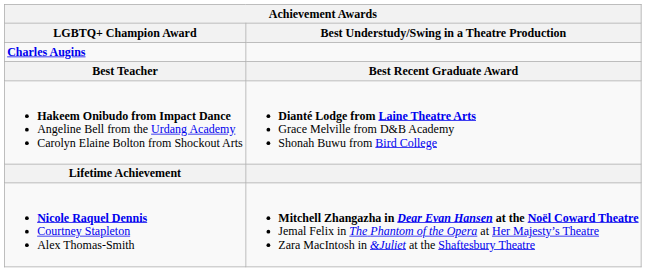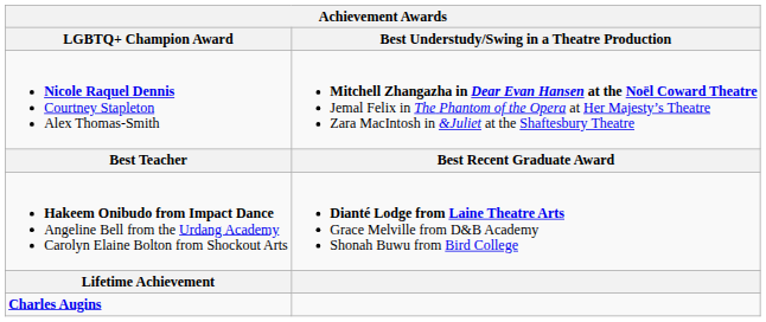 <table class="wikitable">
 <tr>
 <th colspan="2">Achievement Awards</th>
 </tr>
 <tr>
 <th>LGBTQ+ Champion Award</th>
 <th>Best Understudy/Swing in a Theatre Production</th>
 </tr>
 <tr>
-<td><strong><a href='#'>Charles Augins</a></strong></td>
-<td></td>
+<td><br><ul><li><strong><a href='#'>Nicole Raquel Dennis</a></strong></li><li><a href='#'>Courtney Stapleton</a></li><li>Alex Thomas-Smith</li></ul></td>
+<td><br><ul><li><strong>Mitchell Zhangazha in <em><a href='#'>Dear Evan Hansen</a></em> at the <a href='#'>Noël Coward Theatre</a></strong></li><li>Jemal Felix in <a href='#'><em>The</em> <em>Phantom of the Opera</em></a> at <a href='#'>Her Majesty’s Theatre</a></li><li>Zara MacIntosh in <em><a href='#'>&Juliet</a></em> at the <a href='#'>Shaftesbury Theatre</a></li></ul></td>
 </tr>
 <tr>
 <th>Best Teacher</th>
 <th>Best Recent Graduate Award</th>
 </tr>
 <tr>
 <td><br><ul><li><strong>Hakeem Onibudo from Impact Dance</strong></li><li>Angeline Bell from the <a href='#'>Urdang Academy</a></li><li>Carolyn Elaine Bolton from Shockout Arts</li></ul></td>
 <td><br><ul><li><strong>Dianté Lodge from <a href='#'>Laine Theatre Arts</a></strong></li><li>Grace Melville from D&B Academy</li><li>Shonah Buwu from <a href='#'>Bird College</a></li></ul></td>
 </tr>
 <tr>
 <th>Lifetime Achievement</th>
 <th></th>
 </tr>
 <tr>
-<td><br><ul><li><strong><a href='#'>Nicole Raquel Dennis</a></strong></li><li><a href='#'>Courtney Stapleton</a></li><li>Alex Thomas-Smith</li></ul></td>
-<td><br><ul><li><strong>Mitchell Zhangazha in <em><a href='#'>Dear Evan Hansen</a></em> at the <a href='#'>Noël Coward Theatre</a></strong></li><li>Jemal Felix in <a href='#'><em>The</em> <em>Phantom of the Opera</em></a> at <a href='#'>Her Majesty’s Theatre</a></li><li>Zara MacIntosh in <em><a href='#'>&Juliet</a></em> at the <a href='#'>Shaftesbury Theatre</a></li></ul></td>
+<td><strong><a href='#'>Charles Augins</a></strong></td>
+<td></td>
 </tr>
 </table>
